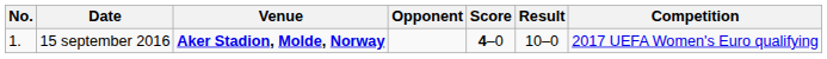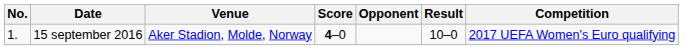 <table class="wikitable">
 <tr>
 <th>No.</th>
 <th>Date</th>
 <th>Venue</th>
+<th>Score</th>
 <th>Opponent</th>
-<th>Score</th>
 <th>Result</th>
 <th>Competition</th>
 </tr>
 <tr>
 <td>1.</td>
 <td>15 september 2016</td>
-<td><strong><a href='#'>Aker Stadion</a>, <a href='#'>Molde</a>, <a href='#'>Norway</a></strong></td>
+<td><a href='#'>Aker Stadion</a>, <a href='#'>Molde</a>, <a href='#'>Norway</a></td>
+<td align=center><strong>4</strong>–0</td>
 <td></td>
-<td align=center><strong>4</strong>–0</td>
 <td align=center>10–0</td>
 <td><a href='#'>2017 UEFA Women's Euro qualifying</a></td>
 </tr>
 </table>
